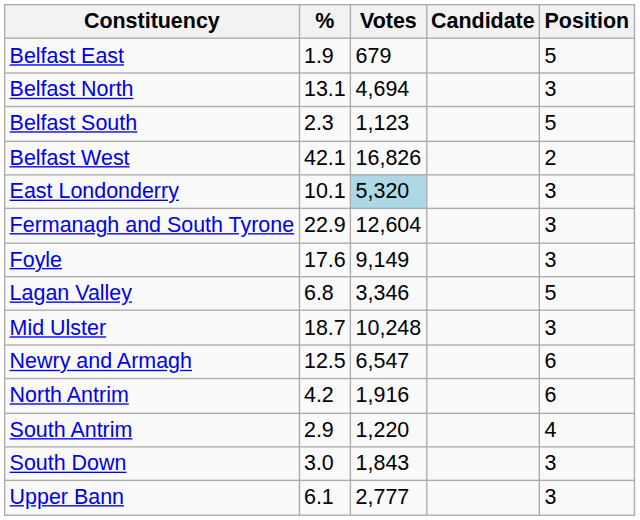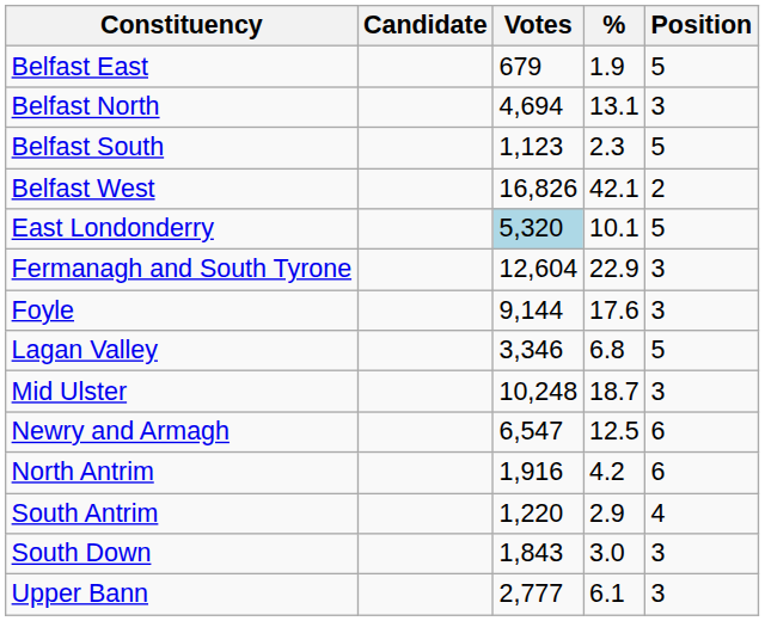 <table class="wikitable sortable">
 <tr>
 <th>Constituency</th>
+<th>Candidate</th>
+<th>Votes</th>
 <th>%</th>
-<th>Votes</th>
-<th>Candidate</th>
 <th>Position</th>
 </tr>
 <tr>
 <td><a href='#'>Belfast East</a></td>
+<td></td>
+<td>679</td>
 <td>1.9</td>
-<td>679</td>
-<td></td>
 <td>5</td>
 </tr>
 <tr>
 <td><a href='#'>Belfast North</a></td>
+<td></td>
+<td>4,694</td>
 <td>13.1</td>
-<td>4,694</td>
-<td></td>
 <td>3</td>
 </tr>
 <tr>
 <td><a href='#'>Belfast South</a></td>
+<td></td>
+<td>1,123</td>
 <td>2.3</td>
-<td>1,123</td>
-<td></td>
 <td>5</td>
 </tr>
 <tr>
 <td><a href='#'>Belfast West</a></td>
+<td></td>
+<td>16,826</td>
 <td>42.1</td>
-<td>16,826</td>
-<td></td>
 <td>2</td>
 </tr>
 <tr>
 <td><a href='#'>East Londonderry</a></td>
+<td></td>
+<td style="background: lightblue;">5,320</td>
 <td>10.1</td>
-<td style="background: lightblue;">5,320</td>
-<td></td>
-<td>3</td>
+<td>5</td>
 </tr>
 <tr>
 <td><a href='#'>Fermanagh and South Tyrone</a></td>
+<td></td>
+<td>12,604</td>
 <td>22.9</td>
-<td>12,604</td>
-<td></td>
 <td>3</td>
 </tr>
 <tr>
 <td><a href='#'>Foyle</a></td>
+<td></td>
+<td>9,144</td>
 <td>17.6</td>
-<td>9,149</td>
-<td></td>
 <td>3</td>
 </tr>
 <tr>
 <td><a href='#'>Lagan Valley</a></td>
+<td></td>
+<td>3,346</td>
 <td>6.8</td>
-<td>3,346</td>
-<td></td>
 <td>5</td>
 </tr>
 <tr>
 <td><a href='#'>Mid Ulster</a></td>
+<td></td>
+<td>10,248</td>
 <td>18.7</td>
-<td>10,248</td>
-<td></td>
 <td>3</td>
 </tr>
 <tr>
 <td><a href='#'>Newry and Armagh</a></td>
+<td></td>
+<td>6,547</td>
 <td>12.5</td>
-<td>6,547</td>
-<td></td>
 <td>6</td>
 </tr>
 <tr>
 <td><a href='#'>North Antrim</a></td>
+<td></td>
+<td>1,916</td>
 <td>4.2</td>
-<td>1,916</td>
-<td></td>
 <td>6</td>
 </tr>
 <tr>
 <td><a href='#'>South Antrim</a></td>
+<td></td>
+<td>1,220</td>
 <td>2.9</td>
-<td>1,220</td>
-<td></td>
 <td>4</td>
 </tr>
 <tr>
 <td><a href='#'>South Down</a></td>
+<td></td>
+<td>1,843</td>
 <td>3.0</td>
-<td>1,843</td>
-<td></td>
 <td>3</td>
 </tr>
 <tr>
 <td><a href='#'>Upper Bann</a></td>
+<td></td>
+<td>2,777</td>
 <td>6.1</td>
-<td>2,777</td>
-<td></td>
 <td>3</td>
 </tr>
 </table>
